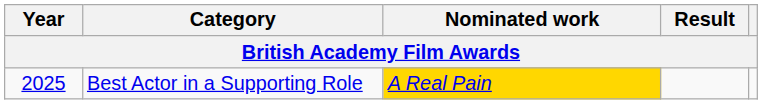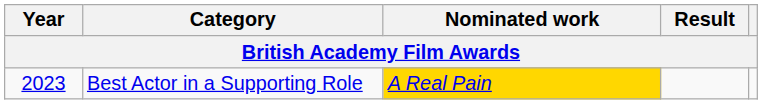 <table class=wikitable>
 <tr>
 <th scope="col" style="width:5em;">Year</th>
 <th scope="col" style="width:27em;">Category</th>
 <th scope="col" style="width:24em;">Nominated work</th>
 <th scope="col" style="width:5em;">Result</th>
 <th></th>
 </tr>
 <tr>
 <th colspan="5"><a href='#'>British Academy Film Awards</a></th>
 </tr>
 <tr>
-<td style="text-align:center;"><a href='#'>2025</a></td>
+<td style="text-align:center;"><a href='#'>2023</a></td>
 <td><a href='#'>Best Actor in a Supporting Role</a></td>
 <td style="background: gold;"><em><a href='#'>A Real Pain</a></em></td>
 <td></td>
 <td align="center"></td>
 </tr>
 </table>
